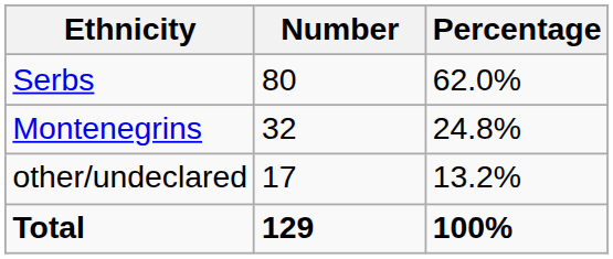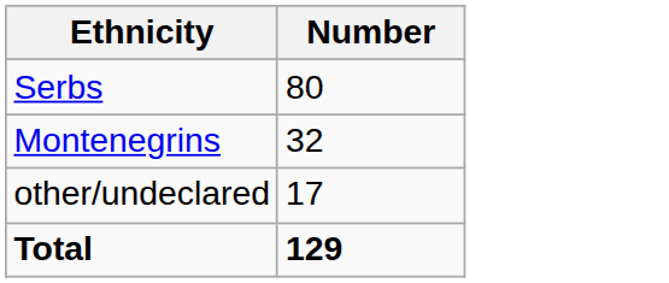 <table class="wikitable">
 <tr>
 <th width="100px">Ethnicity</th>
 <th width="80px">Number</th>
-<th width="80px">Percentage</th>
 </tr>
 <tr>
 <td><a href='#'>Serbs</a></td>
 <td>80</td>
-<td>62.0%</td>
 </tr>
 <tr>
 <td><a href='#'>Montenegrins</a></td>
 <td>32</td>
-<td>24.8%</td>
 </tr>
 <tr>
 <td>other/undeclared</td>
 <td>17</td>
-<td>13.2%</td>
 </tr>
 <tr>
 <td><strong>Total</strong></td>
 <td><strong>129</strong></td>
-<td><strong>100%</strong></td>
 </tr>
 </table>
